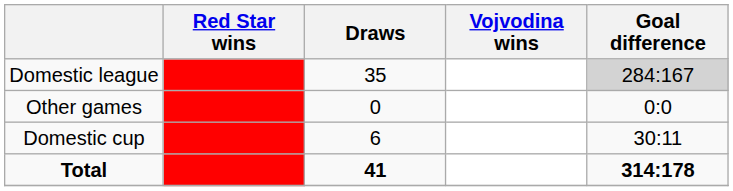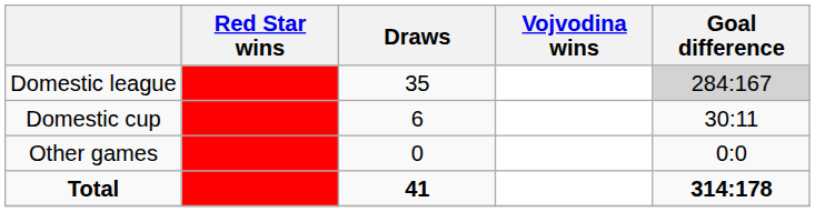 <table class="wikitable" style="text-align:center;font-size:95%">
 <tr>
 <th></th>
 <th width="100"><a href='#'>Red Star</a><br>wins</th>
 <th width="100">Draws</th>
 <th width="100"><a href='#'>Vojvodina</a><br>wins</th>
 <th width="100">Goal<br>difference</th>
 </tr>
 <tr>
 <td>Domestic league</td>
 <td bgcolor=ff0000></td>
 <td>35</td>
 <td bgcolor=ffffff></td>
 <td style="background: lightgrey;">284:167</td>
 </tr>
 <tr>
+<td>Domestic cup</td>
+<td bgcolor=ff0000></td>
+<td>6</td>
+<td bgcolor=ffffff></td>
+<td>30:11</td>
+</tr>
+<tr>
 <td>Other games</td>
 <td bgcolor=ff0000></td>
 <td>0</td>
 <td bgcolor=ffffff></td>
 <td>0:0</td>
-</tr>
-<tr>
-<td>Domestic cup</td>
-<td bgcolor=ff0000></td>
-<td>6</td>
-<td bgcolor=ffffff></td>
-<td>30:11</td>
 </tr>
 <tr>
 <td><strong>Total</strong></td>
 <td bgcolor=ff0000></td>
 <td><strong>41</strong></td>
 <td bgcolor=ffffff></td>
 <td><strong>314:178</strong></td>
 </tr>
 <tr>
 </tr>
 </table>
